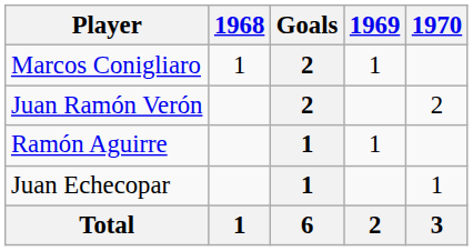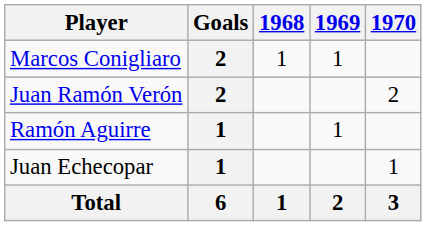 <table class="wikitable sortable" style="text-align:center;">
 <tr>
 <th>Player</th>
+<th>Goals</th>
 <th><a href='#'>1968</a></th>
-<th>Goals</th>
 <th><a href='#'>1969</a></th>
 <th><a href='#'>1970</a></th>
 </tr>
 <tr>
 <td align="left"> <a href='#'>Marcos Conigliaro</a></td>
+<th>2</th>
 <td>1</td>
-<th>2</th>
 <td>1</td>
 <td></td>
 </tr>
 <tr>
 <td align="left"> <a href='#'>Juan Ramón Verón</a></td>
+<th>2</th>
 <td></td>
-<th>2</th>
 <td></td>
 <td>2</td>
 </tr>
 <tr>
 <td align="left"> <a href='#'>Ramón Aguirre</a></td>
+<th>1</th>
 <td></td>
-<th>1</th>
 <td>1</td>
 <td></td>
 </tr>
 <tr>
 <td align="left"> Juan Echecopar</td>
+<th>1</th>
 <td></td>
-<th>1</th>
 <td></td>
 <td>1</td>
 </tr>
 <tr class="sortbottom">
 <th>Total</th>
+<th>6</th>
 <th>1</th>
-<th>6</th>
 <th>2</th>
 <th>3</th>
 </tr>
 </table>
